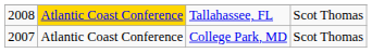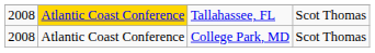 <table class="wikitable">
 <tr>
 </tr>
 <tr>
 <td>2008</td>
 <td style="background: gold;"><a href='#'>Atlantic Coast Conference</a></td>
 <td><a href='#'>Tallahassee, FL</a></td>
 <td>Scot Thomas</td>
 </tr>
 <tr>
-<td>2007</td>
+<td>2008</td>
 <td>Atlantic Coast Conference</td>
 <td><a href='#'>College Park, MD</a></td>
 <td>Scot Thomas</td>
 </tr>
 </table>
